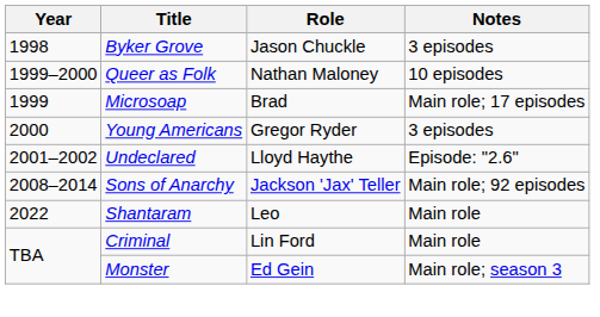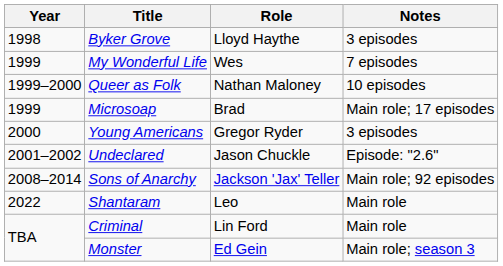 <table class="wikitable sortable">
 <tr>
 <th>Year</th>
 <th>Title</th>
 <th>Role</th>
 <th class="unsortable">Notes</th>
 </tr>
 <tr>
 <td>1998</td>
 <td><em><a href='#'>Byker Grove</a></em></td>
-<td>Jason Chuckle</td>
+<td>Lloyd Haythe</td>
 <td>3 episodes</td>
+</tr>
+<tr>
+<td>1999</td>
+<td><em><a href='#'>My Wonderful Life</a></em></td>
+<td>Wes</td>
+<td>7 episodes</td>
 </tr>
 <tr>
 <td>1999–2000</td>
 <td><em><a href='#'>Queer as Folk</a></em></td>
 <td>Nathan Maloney</td>
 <td>10 episodes</td>
 </tr>
 <tr>
 <td>1999</td>
 <td><em><a href='#'>Microsoap</a></em></td>
 <td>Brad</td>
 <td>Main role; 17 episodes</td>
 </tr>
 <tr>
 <td>2000</td>
 <td><em><a href='#'>Young Americans</a></em></td>
 <td>Gregor Ryder</td>
 <td>3 episodes</td>
 </tr>
 <tr>
 <td>2001–2002</td>
 <td><em><a href='#'>Undeclared</a></em></td>
-<td>Lloyd Haythe</td>
+<td>Jason Chuckle</td>
 <td>Episode: "2.6"</td>
 </tr>
 <tr>
 <td>2008–2014</td>
 <td><em><a href='#'>Sons of Anarchy</a></em></td>
 <td><a href='#'>Jackson 'Jax' Teller</a></td>
 <td>Main role; 92 episodes</td>
 </tr>
 <tr>
 <td>2022</td>
 <td><em><a href='#'>Shantaram</a></em></td>
 <td>Leo</td>
 <td>Main role</td>
 </tr>
 <tr>
 <td rowspan="2">TBA</td>
 <td><em><a href='#'>Criminal</a></em></td>
 <td>Lin Ford</td>
 <td>Main role</td>
 </tr>
 <tr>
 <td><em><a href='#'>Monster</a></em></td>
 <td><a href='#'>Ed Gein</a></td>
 <td>Main role; <a href='#'>season 3</a></td>
 </tr>
 </table>
